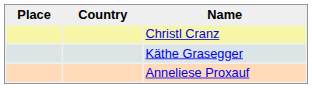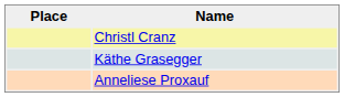 <table style="border-style:solid; border-width:1px; border-color:#808080; background-color:#EFEFEF;" cellspacing="2" cellpadding="2" width="380">
 <tr align="center" valign="top" bgcolor="#EFEFEF">
 <th>Place</th>
-<th>Country</th>
 <th>Name</th>
 </tr>
 <tr align="center" valign="top" bgcolor="#F7F6A8">
 <th></th>
-<td></td>
 <td align="left"><a href='#'>Christl Cranz</a></td>
 </tr>
 <tr align="center" valign="top" bgcolor="#DCE5E5">
 <th></th>
-<td></td>
 <td align="left"><a href='#'>Käthe Grasegger</a></td>
 </tr>
 <tr align="center" valign="top" bgcolor="#FFDAB9">
 <th></th>
-<td></td>
 <td align="left"><a href='#'>Anneliese Proxauf</a></td>
 </tr>
 </table>
